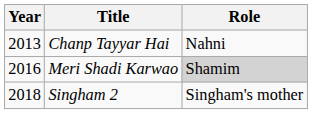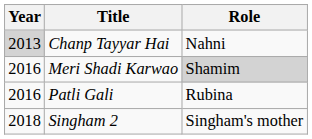 <table class="wikitable sortable plainrowheaders">
 <tr style="text-align:center;">
 <th scope="col">Year</th>
 <th scope="col">Title</th>
 <th scope="col">Role</th>
 </tr>
 <tr>
-<td>2013</td>
+<td style="background: lightgrey;">2013</td>
 <td><em>Chanp Tayyar Hai</em></td>
 <td>Nahni</td>
 </tr>
 <tr>
 <td>2016</td>
 <td><em>Meri Shadi Karwao</em></td>
 <td style="background: lightgrey;">Shamim</td>
 </tr>
 <tr>
+<td>2016</td>
+<td><em>Patli Gali</em></td>
+<td>Rubina</td>
+</tr>
+<tr>
 <td>2018</td>
 <td><em>Singham 2</em></td>
 <td>Singham's mother</td>
 </tr>
 </table>
